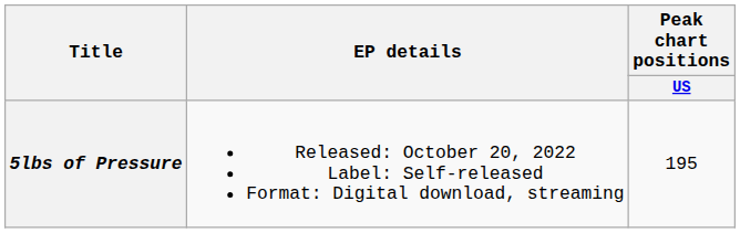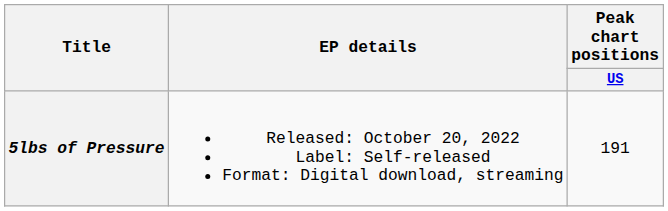 <table class="wikitable plainrowheaders" style="text-align:center;">
 <tr>
 <th rowspan="2">Title</th>
 <th rowspan="2">EP details</th>
 <th>Peak chart positions</th>
 </tr>
 <tr>
 <th scope="col" style="width:3em;font-size:85%;"><a href='#'>US</a><br></th>
 </tr>
 <tr>
 <th scope="row"><em>5lbs of Pressure</em></th>
 <td><br><ul><li>Released: October 20, 2022</li><li>Label: Self-released</li><li>Format: Digital download, streaming</li></ul></td>
-<td>195</td>
+<td>191</td>
 </tr>
 </table>
